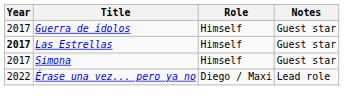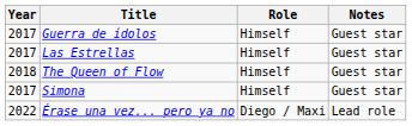 <table class="wikitable sortable">
 <tr>
 <th>Year</th>
 <th>Title</th>
 <th>Role</th>
 <th>Notes</th>
 </tr>
 <tr>
 <td>2017</td>
 <td><em><a href='#'>Guerra de ídolos</a></em></td>
 <td>Himself</td>
 <td>Guest star</td>
 </tr>
 <tr>
-<td><strong>2017</strong></td>
+<td>2017</td>
 <td><em><a href='#'>Las Estrellas</a></em></td>
+<td>Himself</td>
+<td>Guest star</td>
+</tr>
+<tr>
+<td>2018</td>
+<td><em><a href='#'>The Queen of Flow</a></em></td>
 <td>Himself</td>
 <td>Guest star</td>
 </tr>
 <tr>
 <td>2017</td>
 <td><em><a href='#'>Simona</a></em></td>
 <td>Himself</td>
 <td>Guest star</td>
 </tr>
 <tr>
 <td>2022</td>
 <td><em><a href='#'>Érase una vez... pero ya no</a></em></td>
 <td>Diego / Maxi</td>
 <td>Lead role</td>
 </tr>
 </table>
